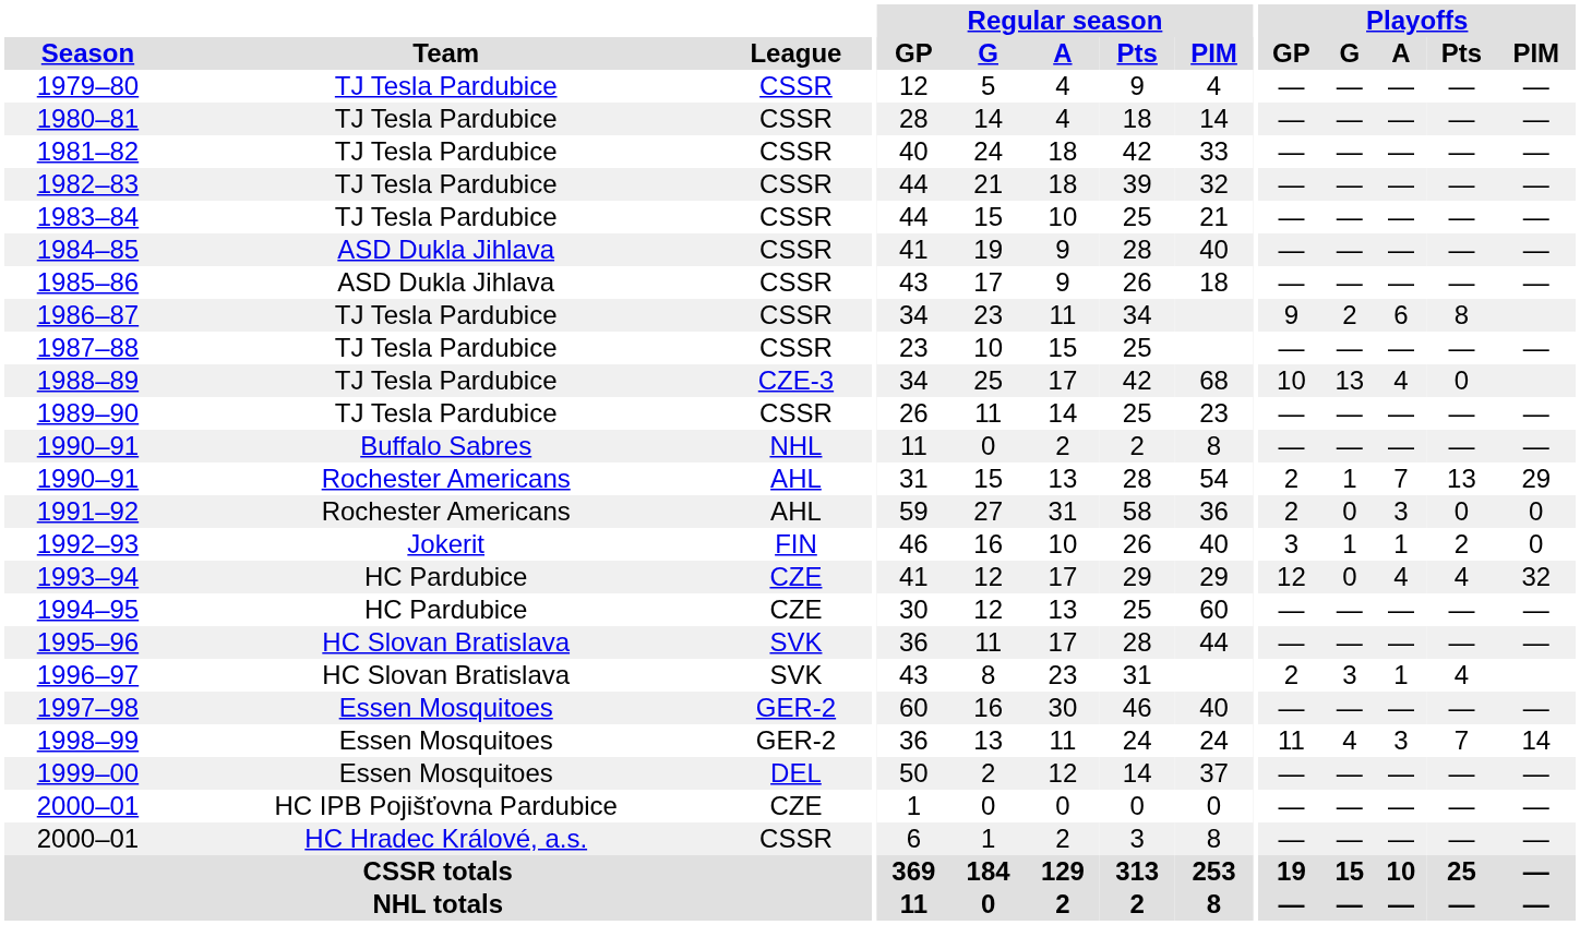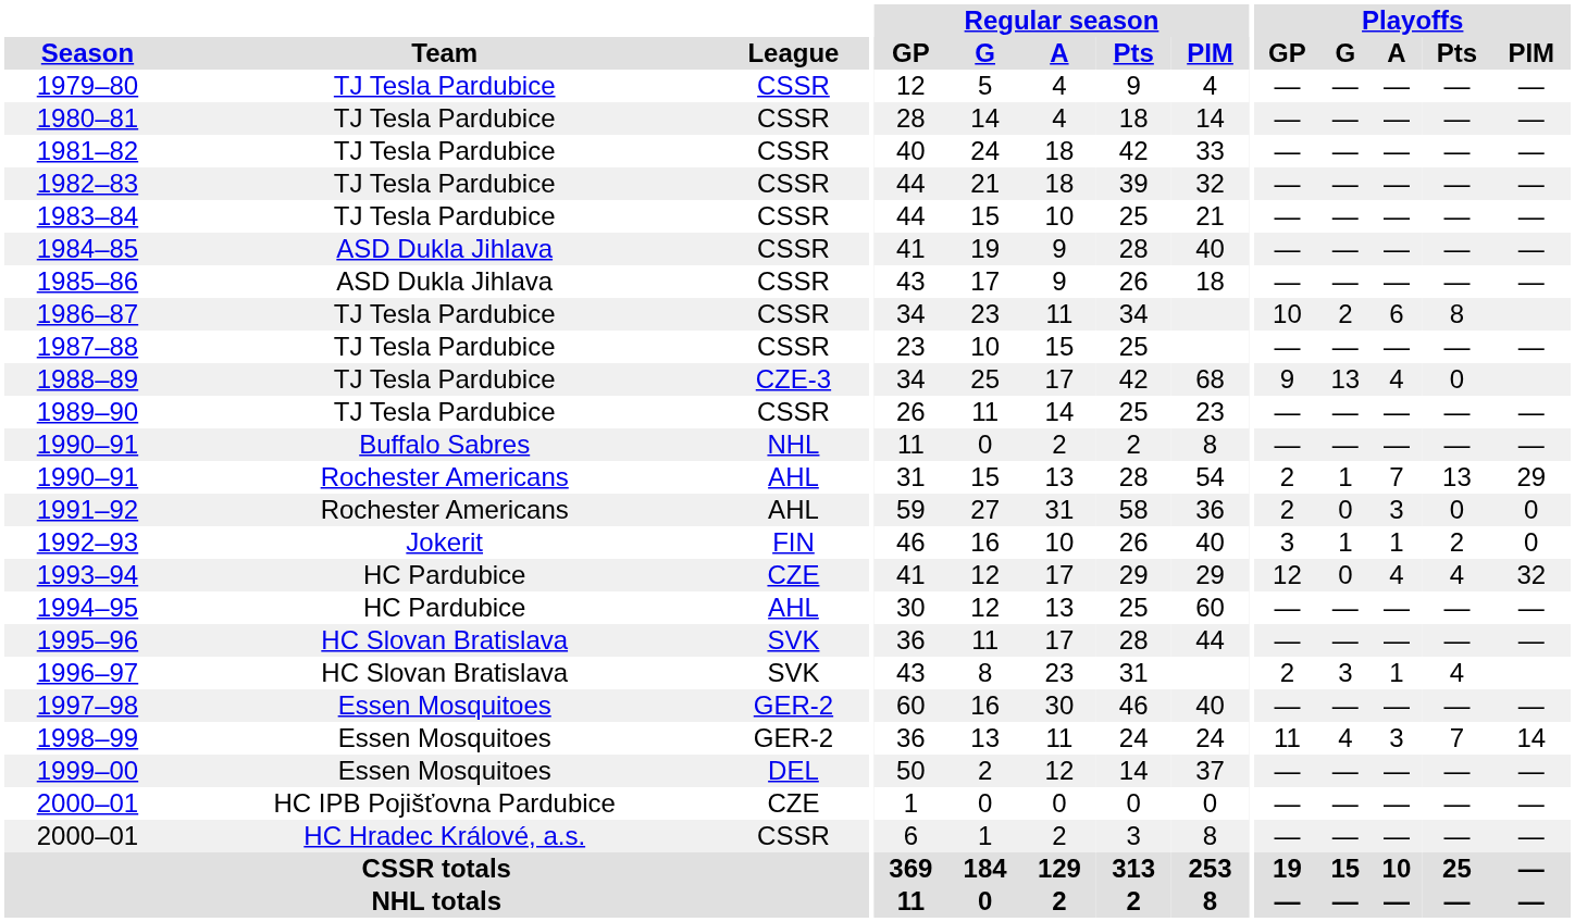 <table border="0" cellpadding="1" cellspacing="0" style="text-align:center; width:60em">
 <tr bgcolor="#e0e0e0">
 <th colspan="3" bgcolor="#ffffff"></th>
 <th rowspan="100" bgcolor="#ffffff"></th>
 <th colspan="5"><a href='#'>Regular season</a></th>
 <th rowspan="100" bgcolor="#ffffff"></th>
 <th colspan="5"><a href='#'>Playoffs</a></th>
 </tr>
 <tr bgcolor="#e0e0e0">
 <th><a href='#'>Season</a></th>
 <th>Team</th>
 <th>League</th>
 <th>GP</th>
 <th><a href='#'>G</a></th>
 <th><a href='#'>A</a></th>
 <th><a href='#'>Pts</a></th>
 <th><a href='#'>PIM</a></th>
 <th>GP</th>
 <th>G</th>
 <th>A</th>
 <th>Pts</th>
 <th>PIM</th>
 </tr>
 <tr>
 <td><a href='#'>1979–80</a></td>
 <td><a href='#'>TJ Tesla Pardubice</a></td>
 <td><a href='#'>CSSR</a></td>
 <td>12</td>
 <td>5</td>
 <td>4</td>
 <td>9</td>
 <td>4</td>
 <td>—</td>
 <td>—</td>
 <td>—</td>
 <td>—</td>
 <td>—</td>
 </tr>
 <tr bgcolor="#f0f0f0">
 <td><a href='#'>1980–81</a></td>
 <td>TJ Tesla Pardubice</td>
 <td>CSSR</td>
 <td>28</td>
 <td>14</td>
 <td>4</td>
 <td>18</td>
 <td>14</td>
 <td>—</td>
 <td>—</td>
 <td>—</td>
 <td>—</td>
 <td>—</td>
 </tr>
 <tr>
 <td><a href='#'>1981–82</a></td>
 <td>TJ Tesla Pardubice</td>
 <td>CSSR</td>
 <td>40</td>
 <td>24</td>
 <td>18</td>
 <td>42</td>
 <td>33</td>
 <td>—</td>
 <td>—</td>
 <td>—</td>
 <td>—</td>
 <td>—</td>
 </tr>
 <tr bgcolor="#f0f0f0">
 <td><a href='#'>1982–83</a></td>
 <td>TJ Tesla Pardubice</td>
 <td>CSSR</td>
 <td>44</td>
 <td>21</td>
 <td>18</td>
 <td>39</td>
 <td>32</td>
 <td>—</td>
 <td>—</td>
 <td>—</td>
 <td>—</td>
 <td>—</td>
 </tr>
 <tr>
 <td><a href='#'>1983–84</a></td>
 <td>TJ Tesla Pardubice</td>
 <td>CSSR</td>
 <td>44</td>
 <td>15</td>
 <td>10</td>
 <td>25</td>
 <td>21</td>
 <td>—</td>
 <td>—</td>
 <td>—</td>
 <td>—</td>
 <td>—</td>
 </tr>
 <tr bgcolor="#f0f0f0">
 <td><a href='#'>1984–85</a></td>
 <td><a href='#'>ASD Dukla Jihlava</a></td>
 <td>CSSR</td>
 <td>41</td>
 <td>19</td>
 <td>9</td>
 <td>28</td>
 <td>40</td>
 <td>—</td>
 <td>—</td>
 <td>—</td>
 <td>—</td>
 <td>—</td>
 </tr>
 <tr>
 <td><a href='#'>1985–86</a></td>
 <td>ASD Dukla Jihlava</td>
 <td>CSSR</td>
 <td>43</td>
 <td>17</td>
 <td>9</td>
 <td>26</td>
 <td>18</td>
 <td>—</td>
 <td>—</td>
 <td>—</td>
 <td>—</td>
 <td>—</td>
 </tr>
 <tr bgcolor="#f0f0f0">
 <td><a href='#'>1986–87</a></td>
 <td>TJ Tesla Pardubice</td>
 <td>CSSR</td>
 <td>34</td>
 <td>23</td>
 <td>11</td>
 <td>34</td>
 <td></td>
-<td>9</td>
+<td>10</td>
 <td>2</td>
 <td>6</td>
 <td>8</td>
 <td></td>
 </tr>
 <tr>
 <td><a href='#'>1987–88</a></td>
 <td>TJ Tesla Pardubice</td>
 <td>CSSR</td>
 <td>23</td>
 <td>10</td>
 <td>15</td>
 <td>25</td>
 <td></td>
 <td>—</td>
 <td>—</td>
 <td>—</td>
 <td>—</td>
 <td>—</td>
 </tr>
 <tr bgcolor="#f0f0f0">
 <td><a href='#'>1988–89</a></td>
 <td>TJ Tesla Pardubice</td>
 <td><a href='#'>CZE-3</a></td>
 <td>34</td>
 <td>25</td>
 <td>17</td>
 <td>42</td>
 <td>68</td>
-<td>10</td>
+<td>9</td>
 <td>13</td>
 <td>4</td>
 <td>0</td>
 <td></td>
 </tr>
 <tr>
 <td><a href='#'>1989–90</a></td>
 <td>TJ Tesla Pardubice</td>
 <td>CSSR</td>
 <td>26</td>
 <td>11</td>
 <td>14</td>
 <td>25</td>
 <td>23</td>
 <td>—</td>
 <td>—</td>
 <td>—</td>
 <td>—</td>
 <td>—</td>
 </tr>
 <tr bgcolor="#f0f0f0">
 <td><a href='#'>1990–91</a></td>
 <td><a href='#'>Buffalo Sabres</a></td>
 <td><a href='#'>NHL</a></td>
 <td>11</td>
 <td>0</td>
 <td>2</td>
 <td>2</td>
 <td>8</td>
 <td>—</td>
 <td>—</td>
 <td>—</td>
 <td>—</td>
 <td>—</td>
 </tr>
 <tr>
 <td><a href='#'>1990–91</a></td>
 <td><a href='#'>Rochester Americans</a></td>
 <td><a href='#'>AHL</a></td>
 <td>31</td>
 <td>15</td>
 <td>13</td>
 <td>28</td>
 <td>54</td>
 <td>2</td>
 <td>1</td>
 <td>7</td>
 <td>13</td>
 <td>29</td>
 </tr>
 <tr bgcolor="#f0f0f0">
 <td><a href='#'>1991–92</a></td>
 <td>Rochester Americans</td>
 <td>AHL</td>
 <td>59</td>
 <td>27</td>
 <td>31</td>
 <td>58</td>
 <td>36</td>
 <td>2</td>
 <td>0</td>
 <td>3</td>
 <td>0</td>
 <td>0</td>
 </tr>
 <tr>
 <td><a href='#'>1992–93</a></td>
 <td><a href='#'>Jokerit</a></td>
 <td><a href='#'>FIN</a></td>
 <td>46</td>
 <td>16</td>
 <td>10</td>
 <td>26</td>
 <td>40</td>
 <td>3</td>
 <td>1</td>
 <td>1</td>
 <td>2</td>
 <td>0</td>
 </tr>
 <tr bgcolor="#f0f0f0">
 <td><a href='#'>1993–94</a></td>
 <td>HC Pardubice</td>
 <td><a href='#'>CZE</a></td>
 <td>41</td>
 <td>12</td>
 <td>17</td>
 <td>29</td>
 <td>29</td>
 <td>12</td>
 <td>0</td>
 <td>4</td>
 <td>4</td>
 <td>32</td>
 </tr>
 <tr>
 <td><a href='#'>1994–95</a></td>
 <td>HC Pardubice</td>
-<td>CZE</td>
+<td><a href='#'>AHL</a></td>
 <td>30</td>
 <td>12</td>
 <td>13</td>
 <td>25</td>
 <td>60</td>
 <td>—</td>
 <td>—</td>
 <td>—</td>
 <td>—</td>
 <td>—</td>
 </tr>
 <tr bgcolor="#f0f0f0">
 <td><a href='#'>1995–96</a></td>
 <td><a href='#'>HC Slovan Bratislava</a></td>
 <td><a href='#'>SVK</a></td>
 <td>36</td>
 <td>11</td>
 <td>17</td>
 <td>28</td>
 <td>44</td>
 <td>—</td>
 <td>—</td>
 <td>—</td>
 <td>—</td>
 <td>—</td>
 </tr>
 <tr>
 <td><a href='#'>1996–97</a></td>
 <td>HC Slovan Bratislava</td>
 <td>SVK</td>
 <td>43</td>
 <td>8</td>
 <td>23</td>
 <td>31</td>
 <td></td>
 <td>2</td>
 <td>3</td>
 <td>1</td>
 <td>4</td>
 <td></td>
 </tr>
 <tr bgcolor="#f0f0f0">
 <td><a href='#'>1997–98</a></td>
 <td><a href='#'>Essen Mosquitoes</a></td>
 <td><a href='#'>GER-2</a></td>
 <td>60</td>
 <td>16</td>
 <td>30</td>
 <td>46</td>
 <td>40</td>
 <td>—</td>
 <td>—</td>
 <td>—</td>
 <td>—</td>
 <td>—</td>
 </tr>
 <tr>
 <td><a href='#'>1998–99</a></td>
 <td>Essen Mosquitoes</td>
 <td>GER-2</td>
 <td>36</td>
 <td>13</td>
 <td>11</td>
 <td>24</td>
 <td>24</td>
 <td>11</td>
 <td>4</td>
 <td>3</td>
 <td>7</td>
 <td>14</td>
 </tr>
 <tr bgcolor="#f0f0f0">
 <td><a href='#'>1999–00</a></td>
 <td>Essen Mosquitoes</td>
 <td><a href='#'>DEL</a></td>
 <td>50</td>
 <td>2</td>
 <td>12</td>
 <td>14</td>
 <td>37</td>
 <td>—</td>
 <td>—</td>
 <td>—</td>
 <td>—</td>
 <td>—</td>
 </tr>
 <tr>
 <td><a href='#'>2000–01</a></td>
 <td>HC IPB Pojišťovna Pardubice</td>
 <td>CZE</td>
 <td>1</td>
 <td>0</td>
 <td>0</td>
 <td>0</td>
 <td>0</td>
 <td>—</td>
 <td>—</td>
 <td>—</td>
 <td>—</td>
 <td>—</td>
 </tr>
 <tr bgcolor="#f0f0f0">
 <td>2000–01</td>
 <td><a href='#'>HC Hradec Králové, a.s.</a></td>
 <td>CSSR</td>
 <td>6</td>
 <td>1</td>
 <td>2</td>
 <td>3</td>
 <td>8</td>
 <td>—</td>
 <td>—</td>
 <td>—</td>
 <td>—</td>
 <td>—</td>
 </tr>
 <tr bgcolor="#e0e0e0">
 <th colspan="3">CSSR totals</th>
 <th>369</th>
 <th>184</th>
 <th>129</th>
 <th>313</th>
 <th>253</th>
 <th>19</th>
 <th>15</th>
 <th>10</th>
 <th>25</th>
 <th>—</th>
 </tr>
 <tr bgcolor="#e0e0e0">
 <th colspan="3">NHL totals</th>
 <th>11</th>
 <th>0</th>
 <th>2</th>
 <th>2</th>
 <th>8</th>
 <th>—</th>
 <th>—</th>
 <th>—</th>
 <th>—</th>
 <th>—</th>
 </tr>
 </table>
